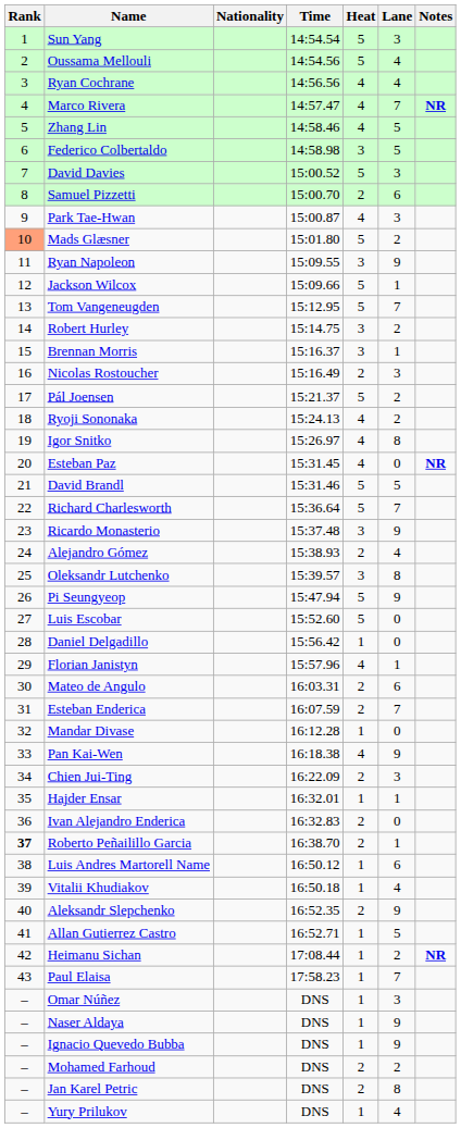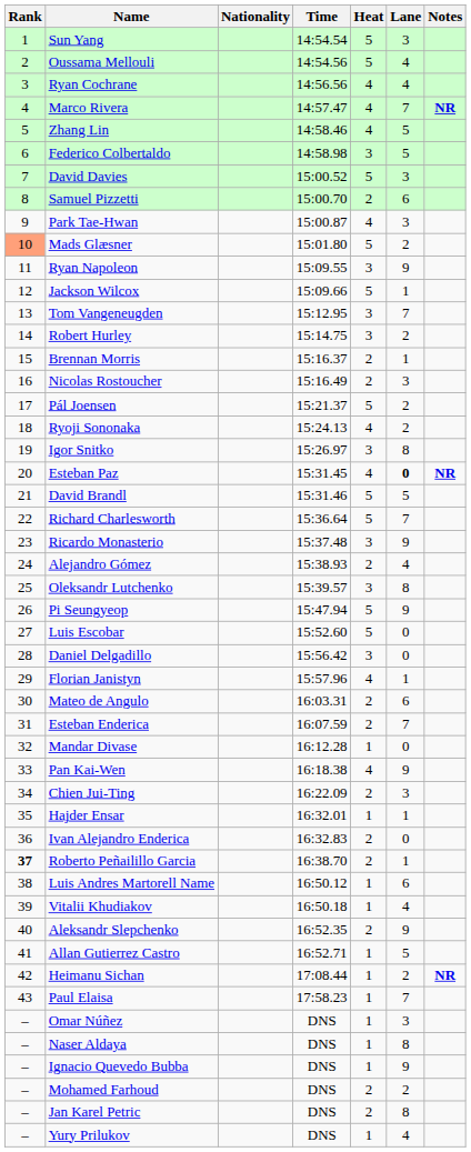 <table class="wikitable sortable" style="text-align:center">
 <tr>
 <th>Rank</th>
 <th>Name</th>
 <th>Nationality</th>
 <th>Time</th>
 <th>Heat</th>
 <th>Lane</th>
 <th>Notes</th>
 </tr>
 <tr bgcolor=ccffcc>
 <td>1</td>
 <td align=left><a href='#'>Sun Yang</a></td>
 <td align=left></td>
 <td>14:54.54</td>
 <td>5</td>
 <td>3</td>
 <td></td>
 </tr>
 <tr bgcolor=ccffcc>
 <td>2</td>
 <td align=left><a href='#'>Oussama Mellouli</a></td>
 <td align=left></td>
 <td>14:54.56</td>
 <td>5</td>
 <td>4</td>
 <td></td>
 </tr>
 <tr bgcolor=ccffcc>
 <td>3</td>
 <td align=left><a href='#'>Ryan Cochrane</a></td>
 <td align=left></td>
 <td>14:56.56</td>
 <td>4</td>
 <td>4</td>
 <td></td>
 </tr>
 <tr bgcolor=ccffcc>
 <td>4</td>
 <td align=left><a href='#'>Marco Rivera</a></td>
 <td align=left></td>
 <td>14:57.47</td>
 <td>4</td>
 <td>7</td>
 <td><strong><a href='#'>NR</a></strong></td>
 </tr>
 <tr bgcolor=ccffcc>
 <td>5</td>
 <td align=left><a href='#'>Zhang Lin</a></td>
 <td align=left></td>
 <td>14:58.46</td>
 <td>4</td>
 <td>5</td>
 <td></td>
 </tr>
 <tr bgcolor=ccffcc>
 <td>6</td>
 <td align=left><a href='#'>Federico Colbertaldo</a></td>
 <td align=left></td>
 <td>14:58.98</td>
 <td>3</td>
 <td>5</td>
 <td></td>
 </tr>
 <tr bgcolor=ccffcc>
 <td>7</td>
 <td align=left><a href='#'>David Davies</a></td>
 <td align=left></td>
 <td>15:00.52</td>
 <td>5</td>
 <td>3</td>
 <td></td>
 </tr>
 <tr bgcolor=ccffcc>
 <td>8</td>
 <td align=left><a href='#'>Samuel Pizzetti</a></td>
 <td align=left></td>
 <td>15:00.70</td>
 <td>2</td>
 <td>6</td>
 <td></td>
 </tr>
 <tr>
 <td>9</td>
 <td align=left><a href='#'>Park Tae-Hwan</a></td>
 <td align=left></td>
 <td>15:00.87</td>
 <td>4</td>
 <td>3</td>
 <td></td>
 </tr>
 <tr>
 <td style="background: lightsalmon;">10</td>
 <td align=left><a href='#'>Mads Glæsner</a></td>
 <td align=left></td>
 <td>15:01.80</td>
 <td>5</td>
 <td>2</td>
 <td></td>
 </tr>
 <tr>
 <td>11</td>
 <td align=left><a href='#'>Ryan Napoleon</a></td>
 <td align=left></td>
 <td>15:09.55</td>
 <td>3</td>
 <td>9</td>
 <td></td>
 </tr>
 <tr>
 <td>12</td>
 <td align=left><a href='#'>Jackson Wilcox</a></td>
 <td align=left></td>
 <td>15:09.66</td>
 <td>5</td>
 <td>1</td>
 <td></td>
 </tr>
 <tr>
 <td>13</td>
 <td align=left><a href='#'>Tom Vangeneugden</a></td>
 <td align=left></td>
 <td>15:12.95</td>
-<td>5</td>
+<td>3</td>
 <td>7</td>
 <td></td>
 </tr>
 <tr>
 <td>14</td>
 <td align=left><a href='#'>Robert Hurley</a></td>
 <td align=left></td>
 <td>15:14.75</td>
 <td>3</td>
 <td>2</td>
 <td></td>
 </tr>
 <tr>
 <td>15</td>
 <td align=left><a href='#'>Brennan Morris</a></td>
 <td align=left></td>
 <td>15:16.37</td>
-<td>3</td>
+<td>2</td>
 <td>1</td>
 <td></td>
 </tr>
 <tr>
 <td>16</td>
 <td align=left><a href='#'>Nicolas Rostoucher</a></td>
 <td align=left></td>
 <td>15:16.49</td>
 <td>2</td>
 <td>3</td>
 <td></td>
 </tr>
 <tr>
 <td>17</td>
 <td align=left><a href='#'>Pál Joensen</a></td>
 <td align=left></td>
 <td>15:21.37</td>
 <td>5</td>
 <td>2</td>
 <td></td>
 </tr>
 <tr>
 <td>18</td>
 <td align=left><a href='#'>Ryoji Sononaka</a></td>
 <td align=left></td>
 <td>15:24.13</td>
 <td>4</td>
 <td>2</td>
 <td></td>
 </tr>
 <tr>
 <td>19</td>
 <td align=left><a href='#'>Igor Snitko</a></td>
 <td align=left></td>
 <td>15:26.97</td>
-<td>4</td>
+<td>3</td>
 <td>8</td>
 <td></td>
 </tr>
 <tr>
 <td>20</td>
 <td align=left><a href='#'>Esteban Paz</a></td>
 <td align=left></td>
 <td>15:31.45</td>
 <td>4</td>
-<td>0</td>
+<td><strong>0</strong></td>
 <td><strong><a href='#'>NR</a></strong></td>
 </tr>
 <tr>
 <td>21</td>
 <td align=left><a href='#'>David Brandl</a></td>
 <td align=left></td>
 <td>15:31.46</td>
 <td>5</td>
 <td>5</td>
 <td></td>
 </tr>
 <tr>
 <td>22</td>
 <td align=left><a href='#'>Richard Charlesworth</a></td>
 <td align=left></td>
 <td>15:36.64</td>
 <td>5</td>
 <td>7</td>
 <td></td>
 </tr>
 <tr>
 <td>23</td>
 <td align=left><a href='#'>Ricardo Monasterio</a></td>
 <td align=left></td>
 <td>15:37.48</td>
 <td>3</td>
 <td>9</td>
 <td></td>
 </tr>
 <tr>
 <td>24</td>
 <td align=left><a href='#'>Alejandro Gómez</a></td>
 <td align=left></td>
 <td>15:38.93</td>
 <td>2</td>
 <td>4</td>
 <td></td>
 </tr>
 <tr>
 <td>25</td>
 <td align=left><a href='#'>Oleksandr Lutchenko</a></td>
 <td align=left></td>
 <td>15:39.57</td>
 <td>3</td>
 <td>8</td>
 <td></td>
 </tr>
 <tr>
 <td>26</td>
 <td align=left><a href='#'>Pi Seungyeop</a></td>
 <td align=left></td>
 <td>15:47.94</td>
 <td>5</td>
 <td>9</td>
 <td></td>
 </tr>
 <tr>
 <td>27</td>
 <td align=left><a href='#'>Luis Escobar</a></td>
 <td align=left></td>
 <td>15:52.60</td>
 <td>5</td>
 <td>0</td>
 <td></td>
 </tr>
 <tr>
 <td>28</td>
 <td align=left><a href='#'>Daniel Delgadillo</a></td>
 <td align=left></td>
 <td>15:56.42</td>
-<td>1</td>
+<td>3</td>
 <td>0</td>
 <td></td>
 </tr>
 <tr>
 <td>29</td>
 <td align=left><a href='#'>Florian Janistyn</a></td>
 <td align=left></td>
 <td>15:57.96</td>
 <td>4</td>
 <td>1</td>
 <td></td>
 </tr>
 <tr>
 <td>30</td>
 <td align=left><a href='#'>Mateo de Angulo</a></td>
 <td align=left></td>
 <td>16:03.31</td>
 <td>2</td>
 <td>6</td>
 <td></td>
 </tr>
 <tr>
 <td>31</td>
 <td align=left><a href='#'>Esteban Enderica</a></td>
 <td align=left></td>
 <td>16:07.59</td>
 <td>2</td>
 <td>7</td>
 <td></td>
 </tr>
 <tr>
 <td>32</td>
 <td align=left><a href='#'>Mandar Divase</a></td>
 <td align=left></td>
 <td>16:12.28</td>
 <td>1</td>
 <td>0</td>
 <td></td>
 </tr>
 <tr>
 <td>33</td>
 <td align=left><a href='#'>Pan Kai-Wen</a></td>
 <td align=left></td>
 <td>16:18.38</td>
 <td>4</td>
 <td>9</td>
 <td></td>
 </tr>
 <tr>
 <td>34</td>
 <td align=left><a href='#'>Chien Jui-Ting</a></td>
 <td align=left></td>
 <td>16:22.09</td>
 <td>2</td>
 <td>3</td>
 <td></td>
 </tr>
 <tr>
 <td>35</td>
 <td align=left><a href='#'>Hajder Ensar</a></td>
 <td align=left></td>
 <td>16:32.01</td>
 <td>1</td>
 <td>1</td>
 <td></td>
 </tr>
 <tr>
 <td>36</td>
 <td align=left><a href='#'>Ivan Alejandro Enderica</a></td>
 <td align=left></td>
 <td>16:32.83</td>
 <td>2</td>
 <td>0</td>
 <td></td>
 </tr>
 <tr>
 <td><strong>37</strong></td>
 <td align=left><a href='#'>Roberto Peñailillo Garcia</a></td>
 <td align=left></td>
 <td>16:38.70</td>
 <td>2</td>
 <td>1</td>
 <td></td>
 </tr>
 <tr>
 <td>38</td>
 <td align=left><a href='#'>Luis Andres Martorell Name</a></td>
 <td align=left></td>
 <td>16:50.12</td>
 <td>1</td>
 <td>6</td>
 <td></td>
 </tr>
 <tr>
 <td>39</td>
 <td align=left><a href='#'>Vitalii Khudiakov</a></td>
 <td align=left></td>
 <td>16:50.18</td>
 <td>1</td>
 <td>4</td>
 <td></td>
 </tr>
 <tr>
 <td>40</td>
 <td align=left><a href='#'>Aleksandr Slepchenko</a></td>
 <td align=left></td>
 <td>16:52.35</td>
 <td>2</td>
 <td>9</td>
 <td></td>
 </tr>
 <tr>
 <td>41</td>
 <td align=left><a href='#'>Allan Gutierrez Castro</a></td>
 <td align=left></td>
 <td>16:52.71</td>
 <td>1</td>
 <td>5</td>
 <td></td>
 </tr>
 <tr>
 <td>42</td>
 <td align=left><a href='#'>Heimanu Sichan</a></td>
 <td align=left></td>
 <td>17:08.44</td>
 <td>1</td>
 <td>2</td>
 <td><strong><a href='#'>NR</a></strong></td>
 </tr>
 <tr>
 <td>43</td>
 <td align=left><a href='#'>Paul Elaisa</a></td>
 <td align=left></td>
 <td>17:58.23</td>
 <td>1</td>
 <td>7</td>
 <td></td>
 </tr>
 <tr>
 <td>–</td>
 <td align=left><a href='#'>Omar Núñez</a></td>
 <td align=left></td>
 <td>DNS</td>
 <td>1</td>
 <td>3</td>
 <td></td>
 </tr>
 <tr>
 <td>–</td>
 <td align=left><a href='#'>Naser Aldaya</a></td>
 <td align=left></td>
 <td>DNS</td>
 <td>1</td>
-<td>9</td>
+<td>8</td>
 <td></td>
 </tr>
 <tr>
 <td>–</td>
 <td align=left><a href='#'>Ignacio Quevedo Bubba</a></td>
 <td align=left></td>
 <td>DNS</td>
 <td>1</td>
 <td>9</td>
 <td></td>
 </tr>
 <tr>
 <td>–</td>
 <td align=left><a href='#'>Mohamed Farhoud</a></td>
 <td align=left></td>
 <td>DNS</td>
 <td>2</td>
 <td>2</td>
 <td></td>
 </tr>
 <tr>
 <td>–</td>
 <td align=left><a href='#'>Jan Karel Petric</a></td>
 <td align=left></td>
 <td>DNS</td>
 <td>2</td>
 <td>8</td>
 <td></td>
 </tr>
 <tr>
 <td>–</td>
 <td align=left><a href='#'>Yury Prilukov</a></td>
 <td align=left></td>
 <td>DNS</td>
 <td>1</td>
 <td>4</td>
 <td></td>
 </tr>
 </table>
